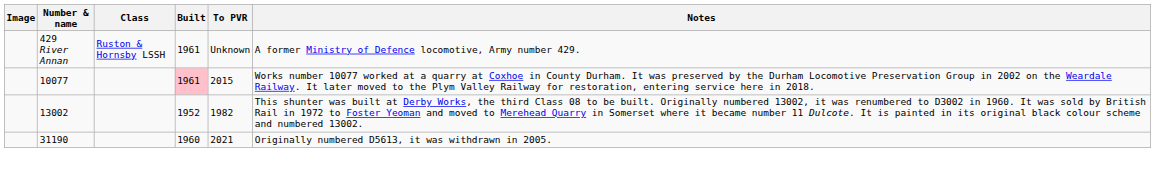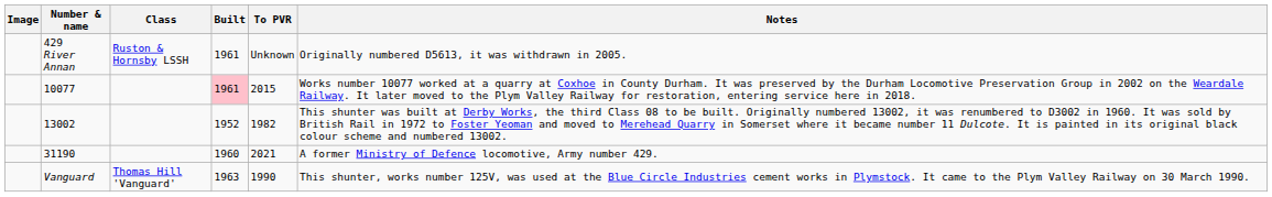 <table class="wikitable sortable">
 <tr>
 <th class=unsortable>Image</th>
 <th>Number & name</th>
 <th>Class</th>
 <th>Built</th>
 <th>To PVR</th>
 <th class=unsortable>Notes</th>
 </tr>
 <tr>
 <td></td>
 <td data-sort-value=00429>429<br><em>River Annan</em></td>
 <td><a href='#'>Ruston & Hornsby</a> LSSH</td>
 <td>1961</td>
 <td>Unknown</td>
-<td>A former <a href='#'>Ministry of Defence</a>  locomotive, Army number 429.</td>
+<td>Originally numbered D5613, it was withdrawn in 2005.</td>
 </tr>
 <tr>
 <td></td>
 <td>10077</td>
 <td></td>
 <td style="background: pink;">1961</td>
 <td>2015</td>
 <td>Works number 10077 worked at a quarry at <a href='#'>Coxhoe</a> in County Durham. It was preserved by the Durham Locomotive Preservation Group in 2002 on the <a href='#'>Weardale Railway</a>. It later moved to the Plym Valley Railway for restoration, entering service here in 2018.</td>
 </tr>
 <tr>
 <td></td>
 <td>13002</td>
 <td></td>
 <td>1952</td>
 <td>1982</td>
 <td>This shunter was built at <a href='#'>Derby Works</a>, the third Class 08 to be built. Originally numbered 13002, it was renumbered to D3002 in 1960. It was sold by British Rail in 1972 to <a href='#'>Foster Yeoman</a> and moved to <a href='#'>Merehead Quarry</a> in Somerset where it became number 11 <em>Dulcote</em>. It is painted in its original black colour scheme and numbered 13002.</td>
 </tr>
 <tr>
 <td></td>
 <td>31190</td>
 <td></td>
 <td>1960</td>
 <td>2021</td>
-<td>Originally numbered D5613, it was withdrawn in 2005.</td>
+<td>A former <a href='#'>Ministry of Defence</a>  locomotive, Army number 429.</td>
+</tr>
+<tr>
+<td></td>
+<td><em>Vanguard</em></td>
+<td><a href='#'>Thomas Hill</a> 'Vanguard'</td>
+<td>1963</td>
+<td>1990</td>
+<td>This  shunter, works number 125V, was used at the <a href='#'>Blue Circle Industries</a> cement works in <a href='#'>Plymstock</a>. It came to the Plym Valley Railway on 30 March 1990.</td>
 </tr>
 </table>
